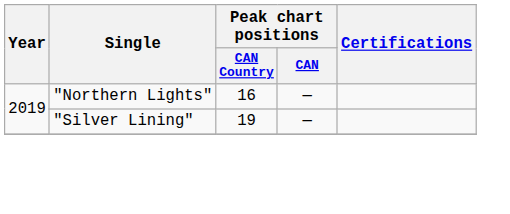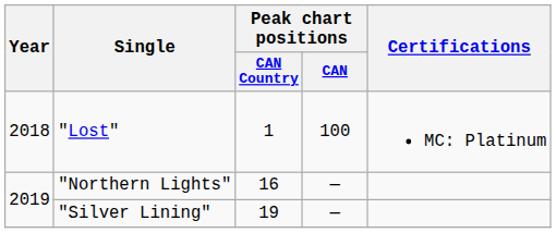 <table class="wikitable" style="text-align:center;">
 <tr>
 <th rowspan="2">Year</th>
 <th rowspan="2">Single</th>
 <th colspan="2">Peak chart<br>positions</th>
 <th rowspan="2"><a href='#'>Certifications</a></th>
 </tr>
 <tr style="font-size:smaller;">
 <th width="45"><a href='#'>CAN Country</a><br></th>
 <th width="45"><a href='#'>CAN</a><br></th>
+</tr>
+<tr>
+<td>2018</td>
+<td align="left">"<a href='#'>Lost</a>"</td>
+<td>1</td>
+<td>100</td>
+<td><br><ul><li>MC: Platinum</li></ul></td>
 </tr>
 <tr>
 <td rowspan="2">2019</td>
 <td align="left">"Northern Lights"</td>
 <td>16</td>
 <td>—</td>
 <td></td>
 </tr>
 <tr>
 <td align="left">"Silver Lining"</td>
 <td>19</td>
 <td>—</td>
 <td></td>
 </tr>
 <tr>
 </tr>
 </table>
